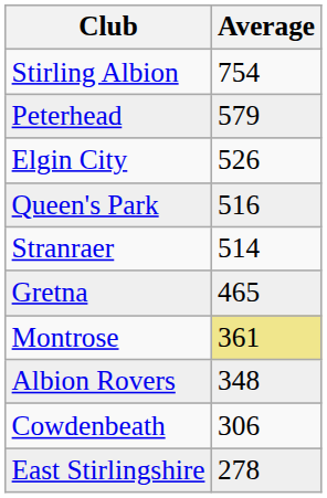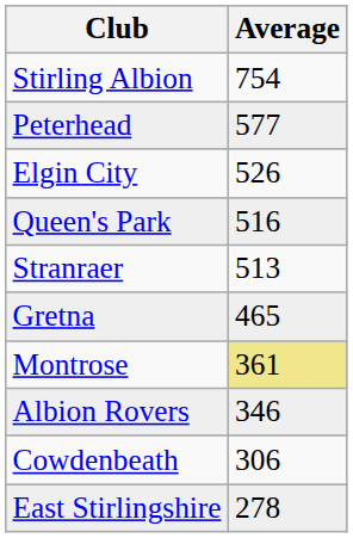 <table class="wikitable">
 <tr>
 <th>Club</th>
 <th>Average</th>
 </tr>
 <tr>
 <td><a href='#'>Stirling Albion</a></td>
 <td>754</td>
 </tr>
 <tr bgcolor="#EFEFEF">
 <td><a href='#'>Peterhead</a></td>
-<td>579</td>
+<td>577</td>
 </tr>
 <tr>
 <td><a href='#'>Elgin City</a></td>
 <td>526</td>
 </tr>
 <tr bgcolor="#EFEFEF">
 <td><a href='#'>Queen's Park</a></td>
 <td>516</td>
 </tr>
 <tr>
 <td><a href='#'>Stranraer</a></td>
-<td>514</td>
+<td>513</td>
 </tr>
 <tr bgcolor="#EFEFEF">
 <td><a href='#'>Gretna</a></td>
 <td>465</td>
 </tr>
 <tr>
 <td><a href='#'>Montrose</a></td>
 <td style="background: khaki;">361</td>
 </tr>
 <tr bgcolor="#EFEFEF">
 <td><a href='#'>Albion Rovers</a></td>
-<td>348</td>
+<td>346</td>
 </tr>
 <tr>
 <td><a href='#'>Cowdenbeath</a></td>
 <td>306</td>
 </tr>
 <tr bgcolor="#EFEFEF">
 <td><a href='#'>East Stirlingshire</a></td>
 <td>278</td>
 </tr>
 </table>
